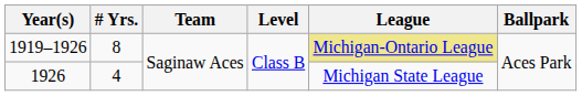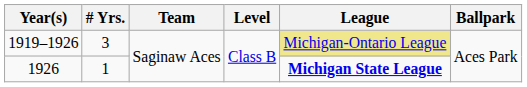 <table class="wikitable" style="text-align:center; font-size: 95%;">
 <tr>
 <th>Year(s)</th>
 <th># Yrs.</th>
 <th>Team</th>
 <th>Level</th>
 <th>League</th>
 <th>Ballpark</th>
 </tr>
 <tr>
 <td>1919–1926</td>
-<td>8</td>
+<td>3</td>
 <td rowspan=2>Saginaw Aces</td>
 <td rowspan=2><a href='#'>Class B</a></td>
 <td style="background: khaki;"><a href='#'>Michigan-Ontario League</a></td>
 <td rowspan=2>Aces Park</td>
 </tr>
 <tr>
 <td>1926</td>
-<td>4</td>
-<td><a href='#'>Michigan State League</a></td>
+<td>1</td>
+<td><strong><a href='#'>Michigan State League</a></strong></td>
 </tr>
 </table>
